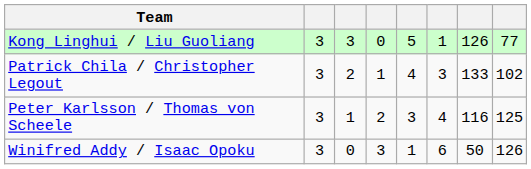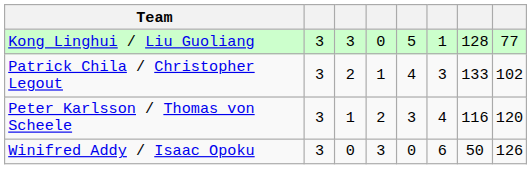 <table class="wikitable" style="text-align:center;">
 <tr>
 <th width=250>Team</th>
 <th width=20></th>
 <th width=20></th>
 <th width=20></th>
 <th width=20></th>
 <th width=20></th>
 <th width=20></th>
 <th width=20></th>
 </tr>
 <tr bgcolor="#ccffcc">
 <td align=left> <a href='#'>Kong Linghui</a> / <a href='#'>Liu Guoliang</a></td>
 <td>3</td>
 <td>3</td>
 <td>0</td>
 <td>5</td>
 <td>1</td>
-<td>126</td>
+<td>128</td>
 <td>77</td>
 </tr>
 <tr>
 <td align=left> <a href='#'>Patrick Chila</a> / <a href='#'>Christopher Legout</a></td>
 <td>3</td>
 <td>2</td>
 <td>1</td>
 <td>4</td>
 <td>3</td>
 <td>133</td>
 <td>102</td>
 </tr>
 <tr>
 <td align=left> <a href='#'>Peter Karlsson</a> / <a href='#'>Thomas von Scheele</a></td>
 <td>3</td>
 <td>1</td>
 <td>2</td>
 <td>3</td>
 <td>4</td>
 <td>116</td>
-<td>125</td>
+<td>120</td>
 </tr>
 <tr>
 <td align=left> <a href='#'>Winifred Addy</a> / <a href='#'>Isaac Opoku</a></td>
 <td>3</td>
 <td>0</td>
 <td>3</td>
-<td>1</td>
+<td>0</td>
 <td>6</td>
 <td>50</td>
 <td>126</td>
 </tr>
 </table>
